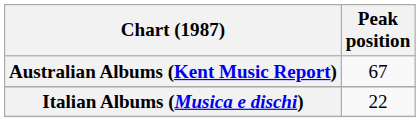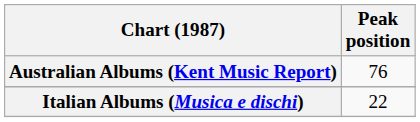 <table class="wikitable sortable plainrowheaders" style="text-align:center">
 <tr>
 <th scope="col">Chart (1987)</th>
 <th scope="col">Peak<br>position</th>
 </tr>
 <tr>
 <th scope="row">Australian Albums (<a href='#'>Kent Music Report</a>)</th>
-<td>67</td>
+<td>76</td>
 </tr>
 <tr>
 </tr>
 <tr>
 </tr>
 <tr>
 </tr>
 <tr>
 <th scope="row">Italian Albums (<em><a href='#'>Musica e dischi</a></em>)</th>
 <td>22</td>
 </tr>
 <tr>
 </tr>
 </table>
